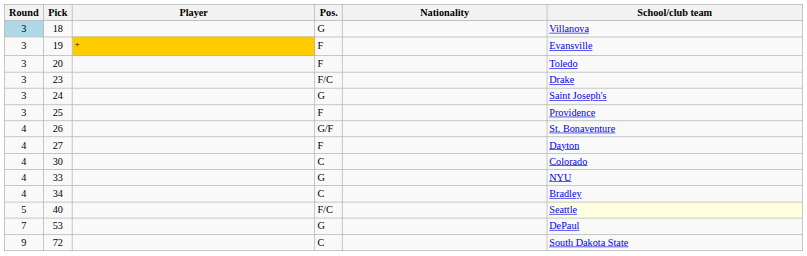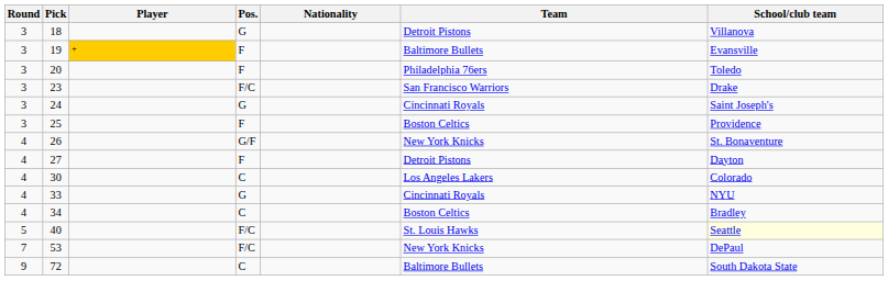 <table class="wikitable sortable">
 <tr>
 <th width="1%">Round</th>
 <th width="1%">Pick</th>
 <th width="19%">Player</th>
 <th width="1%">Pos.</th>
 <th width="16%">Nationality</th>
+<th width="35%">Team</th>
 <th width="20%">School/club team</th>
 </tr>
 <tr>
-<td align=center style="background: lightblue;">3</td>
+<td align=center>3</td>
 <td align=center>18</td>
 <td></td>
 <td>G</td>
 <td></td>
+<td><a href='#'>Detroit Pistons</a></td>
 <td><a href='#'>Villanova</a></td>
 </tr>
 <tr>
 <td align=center>3</td>
 <td align=center>19</td>
 <td bgcolor="#FFCC00"><sup>+</sup></td>
 <td>F</td>
 <td></td>
+<td><a href='#'>Baltimore Bullets</a></td>
 <td><a href='#'>Evansville</a></td>
 </tr>
 <tr>
 <td align=center>3</td>
 <td align=center>20</td>
 <td></td>
 <td>F</td>
 <td></td>
+<td><a href='#'>Philadelphia 76ers</a></td>
 <td><a href='#'>Toledo</a></td>
 </tr>
 <tr>
 <td align=center>3</td>
 <td align=center>23</td>
 <td></td>
 <td>F/C</td>
 <td></td>
+<td><a href='#'>San Francisco Warriors</a></td>
 <td><a href='#'>Drake</a></td>
 </tr>
 <tr>
 <td align=center>3</td>
 <td align=center>24</td>
 <td></td>
 <td>G</td>
 <td></td>
+<td><a href='#'>Cincinnati Royals</a></td>
 <td><a href='#'>Saint Joseph's</a></td>
 </tr>
 <tr>
 <td align=center>3</td>
 <td align=center>25</td>
 <td></td>
 <td>F</td>
 <td></td>
+<td><a href='#'>Boston Celtics</a></td>
 <td><a href='#'>Providence</a></td>
 </tr>
 <tr>
 <td align=center>4</td>
 <td align=center>26</td>
 <td></td>
 <td>G/F</td>
 <td></td>
+<td><a href='#'>New York Knicks</a></td>
 <td><a href='#'>St. Bonaventure</a></td>
 </tr>
 <tr>
 <td align=center>4</td>
 <td align=center>27</td>
 <td></td>
 <td>F</td>
 <td></td>
+<td><a href='#'>Detroit Pistons</a></td>
 <td><a href='#'>Dayton</a></td>
 </tr>
 <tr>
 <td align=center>4</td>
 <td align=center>30</td>
 <td></td>
 <td>C</td>
 <td></td>
+<td><a href='#'>Los Angeles Lakers</a></td>
 <td><a href='#'>Colorado</a></td>
 </tr>
 <tr>
 <td align=center>4</td>
 <td align=center>33</td>
 <td></td>
 <td>G</td>
 <td></td>
+<td><a href='#'>Cincinnati Royals</a></td>
 <td><a href='#'>NYU</a></td>
 </tr>
 <tr>
 <td align=center>4</td>
 <td align=center>34</td>
 <td></td>
 <td>C</td>
 <td></td>
+<td><a href='#'>Boston Celtics</a></td>
 <td><a href='#'>Bradley</a></td>
 </tr>
 <tr>
 <td align=center>5</td>
 <td align=center>40</td>
 <td></td>
 <td>F/C</td>
 <td></td>
+<td><a href='#'>St. Louis Hawks</a></td>
 <td style="background: lightyellow;"><a href='#'>Seattle</a></td>
 </tr>
 <tr>
 <td align=center>7</td>
 <td align=center>53</td>
 <td></td>
-<td>G</td>
+<td>F/C</td>
 <td></td>
+<td><a href='#'>New York Knicks</a></td>
 <td><a href='#'>DePaul</a></td>
 </tr>
 <tr>
 <td align=center>9</td>
 <td align=center>72</td>
 <td></td>
 <td>C</td>
 <td></td>
+<td><a href='#'>Baltimore Bullets</a></td>
 <td><a href='#'>South Dakota State</a></td>
 </tr>
 </table>
